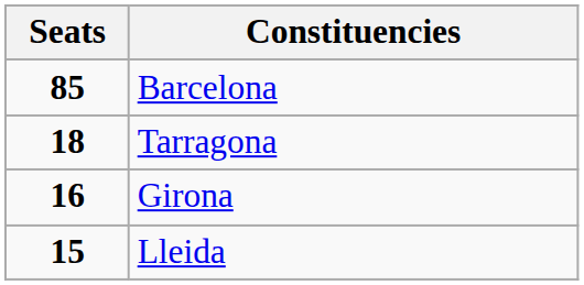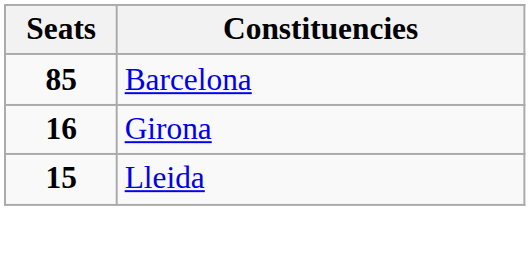 <table class="wikitable" style="text-align:left;">
 <tr>
 <th width="50">Seats</th>
 <th width="200">Constituencies</th>
 </tr>
 <tr>
 <td align="center"><strong>85</strong></td>
 <td><a href='#'>Barcelona</a></td>
 </tr>
 <tr>
-<td align="center"><strong>18</strong></td>
-<td><a href='#'>Tarragona</a></td>
-</tr>
-<tr>
 <td align="center"><strong>16</strong></td>
 <td><a href='#'>Girona</a></td>
 </tr>
 <tr>
 <td align="center"><strong>15</strong></td>
 <td><a href='#'>Lleida</a></td>
 </tr>
 </table>
